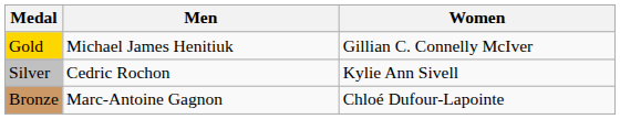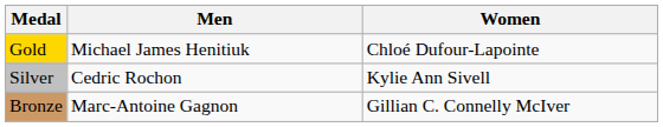 <table class="wikitable">
 <tr>
 <th>Medal</th>
 <th width="250">Men</th>
 <th width="250">Women</th>
 </tr>
 <tr>
 <td bgcolor="gold">Gold</td>
 <td> Michael James Henitiuk</td>
-<td> Gillian C. Connelly McIver</td>
+<td> Chloé Dufour-Lapointe</td>
 </tr>
 <tr>
 <td bgcolor="silver">Silver</td>
 <td> Cedric Rochon</td>
 <td> Kylie Ann Sivell</td>
 </tr>
 <tr>
 <td bgcolor="CC9966">Bronze</td>
 <td> Marc-Antoine Gagnon</td>
-<td> Chloé Dufour-Lapointe</td>
+<td> Gillian C. Connelly McIver</td>
 </tr>
 </table>
